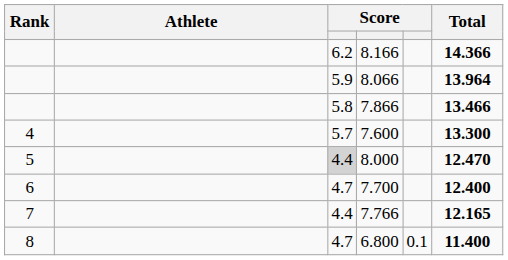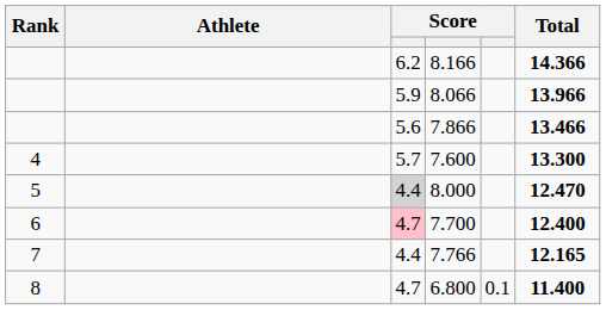 <table class=wikitable style="text-align:center">
 <tr>
 <th width="40" rowspan="2">Rank</th>
 <th width="250" rowspan="2">Athlete</th>
 <th width="60" colspan="3">Score</th>
 <th width="60" rowspan="2">Total</th>
 </tr>
 <tr>
 <th></th>
 <th></th>
 <th></th>
 </tr>
 <tr>
 <td></td>
 <td align="left"></td>
 <td>6.2</td>
 <td>8.166</td>
 <td></td>
 <td><strong>14.366</strong></td>
 </tr>
 <tr>
 <td></td>
 <td align="left"></td>
 <td>5.9</td>
 <td>8.066</td>
 <td></td>
-<td><strong>13.964</strong></td>
+<td><strong>13.966</strong></td>
 </tr>
 <tr>
 <td></td>
 <td align="left"></td>
-<td>5.8</td>
+<td>5.6</td>
 <td>7.866</td>
 <td></td>
 <td><strong>13.466</strong></td>
 </tr>
 <tr>
 <td>4</td>
 <td align="left"></td>
 <td>5.7</td>
 <td>7.600</td>
 <td></td>
 <td><strong>13.300</strong></td>
 </tr>
 <tr>
 <td>5</td>
 <td align="left"></td>
 <td style="background: lightgrey;">4.4</td>
 <td>8.000</td>
 <td></td>
 <td><strong>12.470</strong></td>
 </tr>
 <tr>
 <td>6</td>
 <td align="left"></td>
-<td>4.7</td>
+<td style="background: pink;">4.7</td>
 <td>7.700</td>
 <td></td>
 <td><strong>12.400</strong></td>
 </tr>
 <tr>
 <td>7</td>
 <td align="left"></td>
 <td>4.4</td>
 <td>7.766</td>
 <td></td>
 <td><strong>12.165</strong></td>
 </tr>
 <tr>
 <td>8</td>
 <td align="left"></td>
 <td>4.7</td>
 <td>6.800</td>
 <td>0.1</td>
 <td><strong>11.400</strong></td>
 </tr>
 </table>
